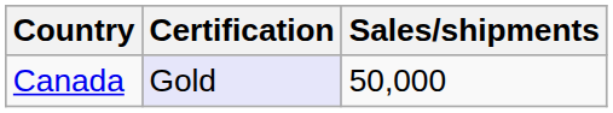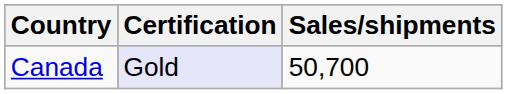 <table class="wikitable">
 <tr>
 <th align="left">Country</th>
 <th align="left">Certification</th>
 <th align="left">Sales/shipments</th>
 </tr>
 <tr>
 <td><a href='#'>Canada</a></td>
 <td style="background: lavender;">Gold</td>
-<td>50,000</td>
+<td>50,700</td>
 </tr>
 </table>
